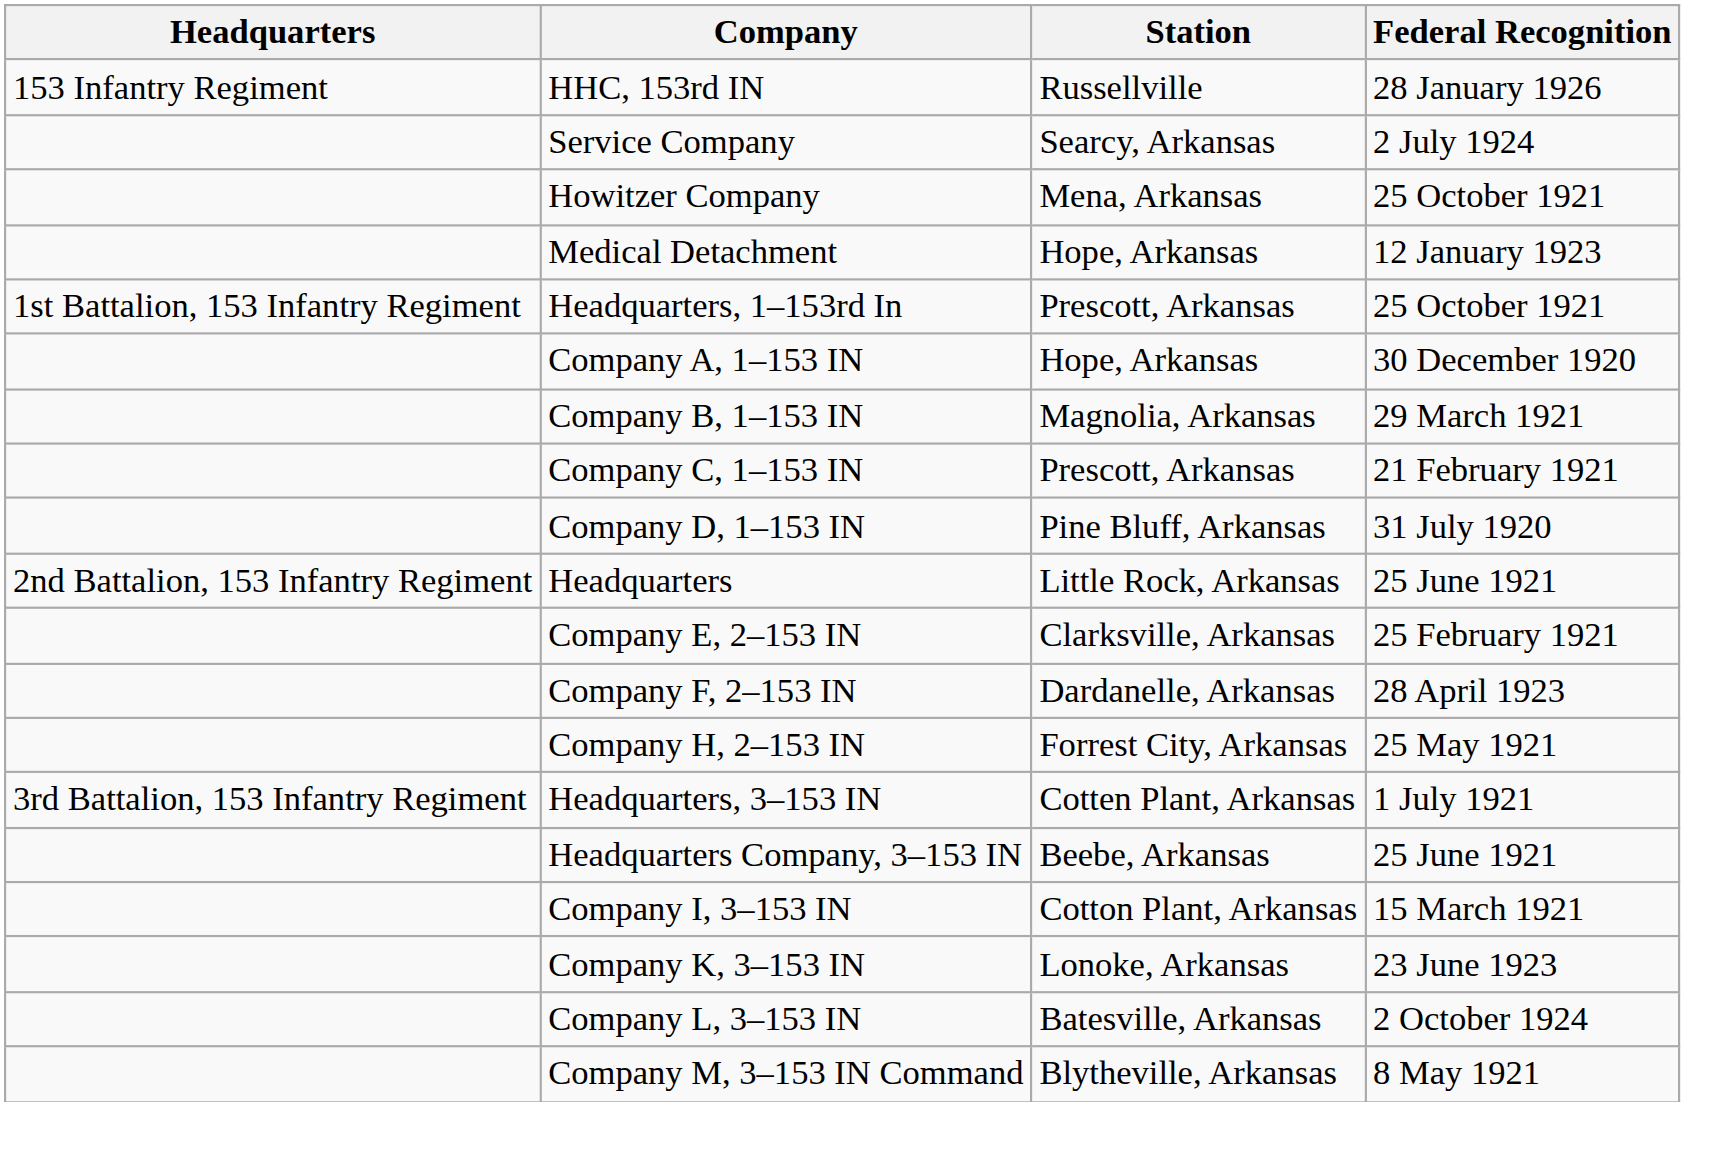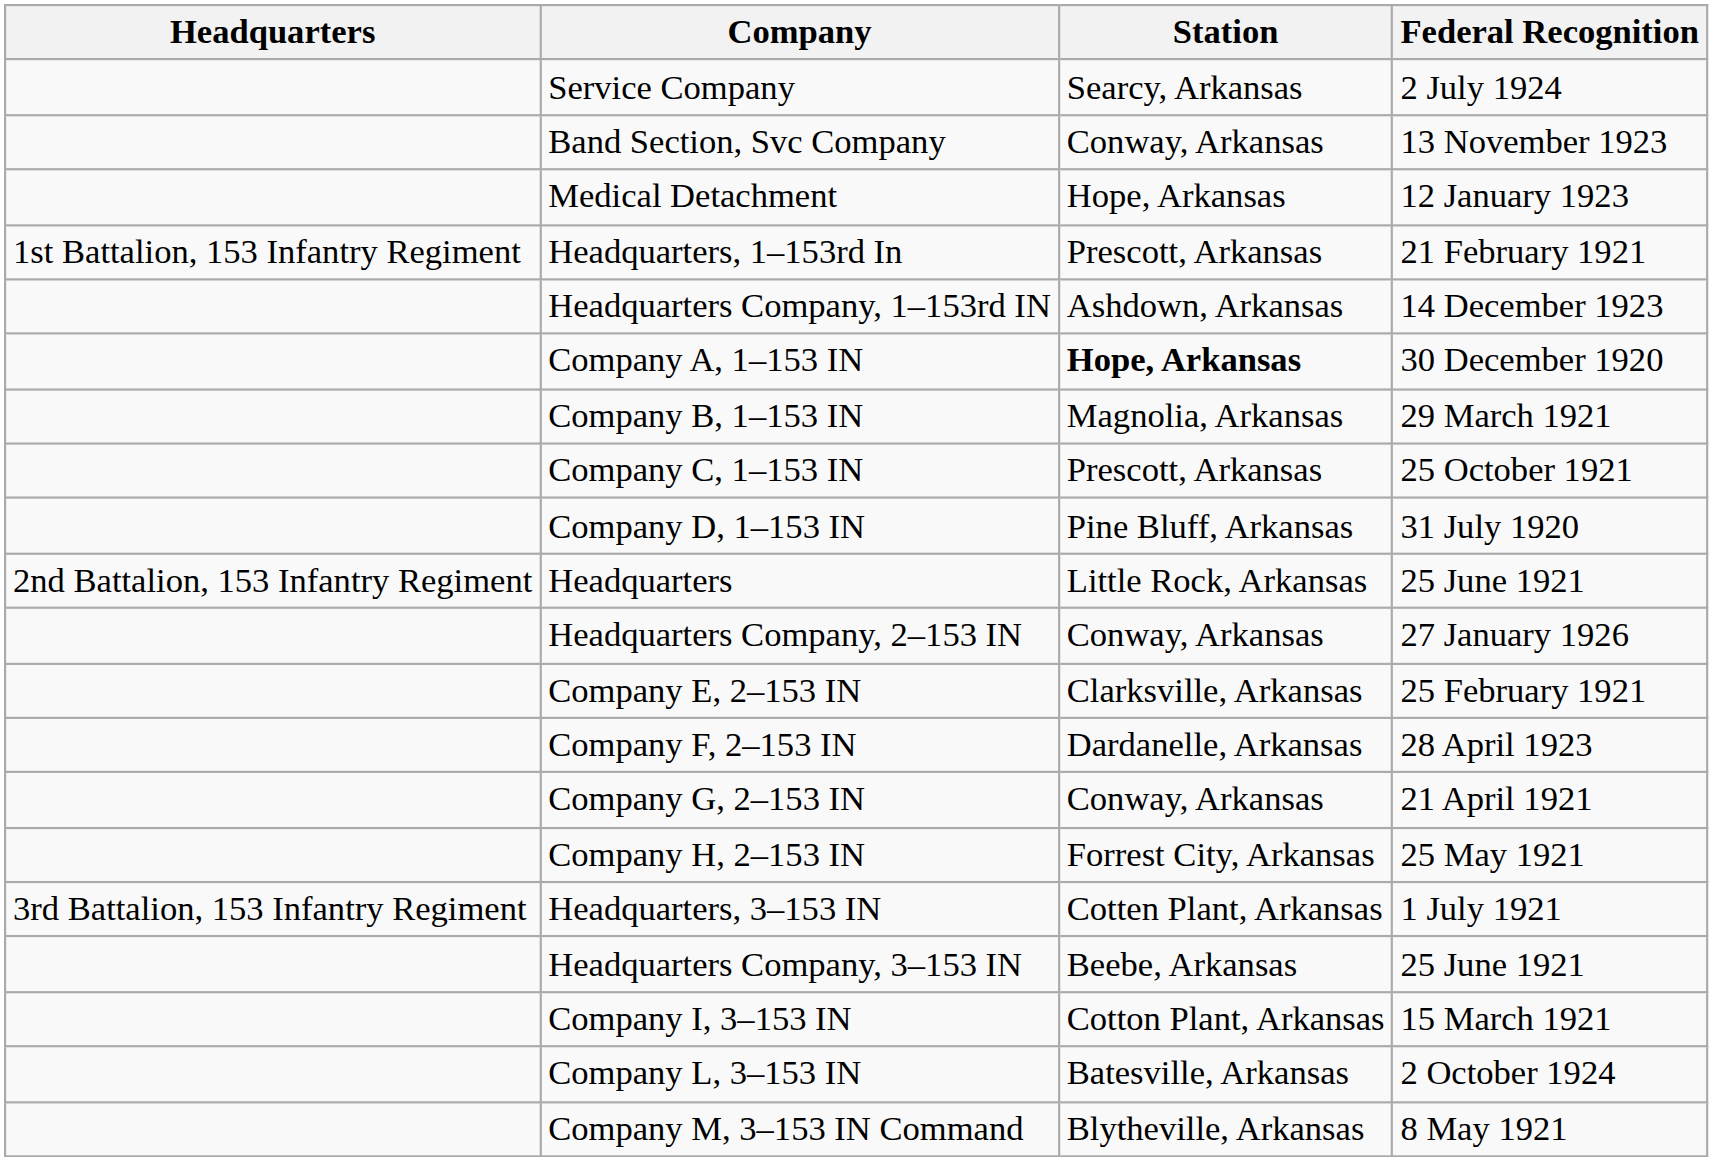 <table class="wikitable">
 <tr>
 <th>Headquarters</th>
 <th>Company</th>
 <th>Station</th>
 <th>Federal Recognition</th>
-</tr>
-<tr>
-<td>153 Infantry Regiment</td>
-<td>HHC, 153rd IN</td>
-<td>Russellville</td>
-<td>28 January 1926</td>
 </tr>
 <tr>
 <td></td>
 <td>Service Company</td>
 <td>Searcy, Arkansas</td>
 <td>2 July 1924</td>
 </tr>
 <tr>
 <td></td>
-<td>Howitzer Company</td>
-<td>Mena, Arkansas</td>
-<td>25 October 1921</td>
+<td>Band Section, Svc Company</td>
+<td>Conway, Arkansas</td>
+<td>13 November 1923</td>
 </tr>
 <tr>
 <td></td>
 <td>Medical Detachment</td>
 <td>Hope, Arkansas</td>
 <td>12 January 1923</td>
 </tr>
 <tr>
 <td>1st Battalion, 153 Infantry Regiment</td>
 <td>Headquarters, 1–153rd In</td>
 <td>Prescott, Arkansas</td>
-<td>25 October 1921</td>
+<td>21 February 1921</td>
+</tr>
+<tr>
+<td></td>
+<td>Headquarters Company, 1–153rd IN</td>
+<td>Ashdown, Arkansas</td>
+<td>14 December 1923</td>
 </tr>
 <tr>
 <td></td>
 <td>Company A, 1–153 IN</td>
-<td>Hope, Arkansas</td>
+<td><strong>Hope, Arkansas</strong></td>
 <td>30 December 1920</td>
 </tr>
 <tr>
 <td></td>
 <td>Company B, 1–153 IN</td>
 <td>Magnolia, Arkansas</td>
 <td>29 March 1921</td>
 </tr>
 <tr>
 <td></td>
 <td>Company C, 1–153 IN</td>
 <td>Prescott, Arkansas</td>
-<td>21 February 1921</td>
+<td>25 October 1921</td>
 </tr>
 <tr>
 <td></td>
 <td>Company D, 1–153 IN</td>
 <td>Pine Bluff, Arkansas</td>
 <td>31 July 1920</td>
 </tr>
 <tr>
 <td>2nd Battalion, 153 Infantry Regiment</td>
 <td>Headquarters</td>
 <td>Little Rock, Arkansas</td>
 <td>25 June 1921</td>
 </tr>
 <tr>
 <td></td>
+<td>Headquarters Company, 2–153 IN</td>
+<td>Conway, Arkansas</td>
+<td>27 January 1926</td>
+</tr>
+<tr>
+<td></td>
 <td>Company E, 2–153 IN</td>
 <td>Clarksville, Arkansas</td>
 <td>25 February 1921</td>
 </tr>
 <tr>
 <td></td>
 <td>Company F, 2–153 IN</td>
 <td>Dardanelle, Arkansas</td>
 <td>28 April 1923</td>
+</tr>
+<tr>
+<td></td>
+<td>Company G, 2–153 IN</td>
+<td>Conway, Arkansas</td>
+<td>21 April 1921</td>
 </tr>
 <tr>
 <td></td>
 <td>Company H, 2–153 IN</td>
 <td>Forrest City, Arkansas</td>
 <td>25 May 1921</td>
 </tr>
 <tr>
 <td>3rd Battalion, 153 Infantry Regiment</td>
 <td>Headquarters, 3–153 IN</td>
 <td>Cotten Plant, Arkansas</td>
 <td>1 July 1921</td>
 </tr>
 <tr>
 <td></td>
 <td>Headquarters Company, 3–153 IN</td>
 <td>Beebe, Arkansas</td>
 <td>25 June 1921</td>
 </tr>
 <tr>
 <td></td>
 <td>Company I, 3–153 IN</td>
 <td>Cotton Plant, Arkansas</td>
 <td>15 March 1921</td>
 </tr>
 <tr>
 <td></td>
-<td>Company K, 3–153 IN</td>
-<td>Lonoke, Arkansas</td>
-<td>23 June 1923</td>
-</tr>
-<tr>
-<td></td>
 <td>Company L, 3–153 IN</td>
 <td>Batesville, Arkansas</td>
 <td>2 October 1924</td>
 </tr>
 <tr>
 <td></td>
 <td>Company M, 3–153 IN Command</td>
 <td>Blytheville, Arkansas</td>
 <td>8 May 1921</td>
 </tr>
 </table>
